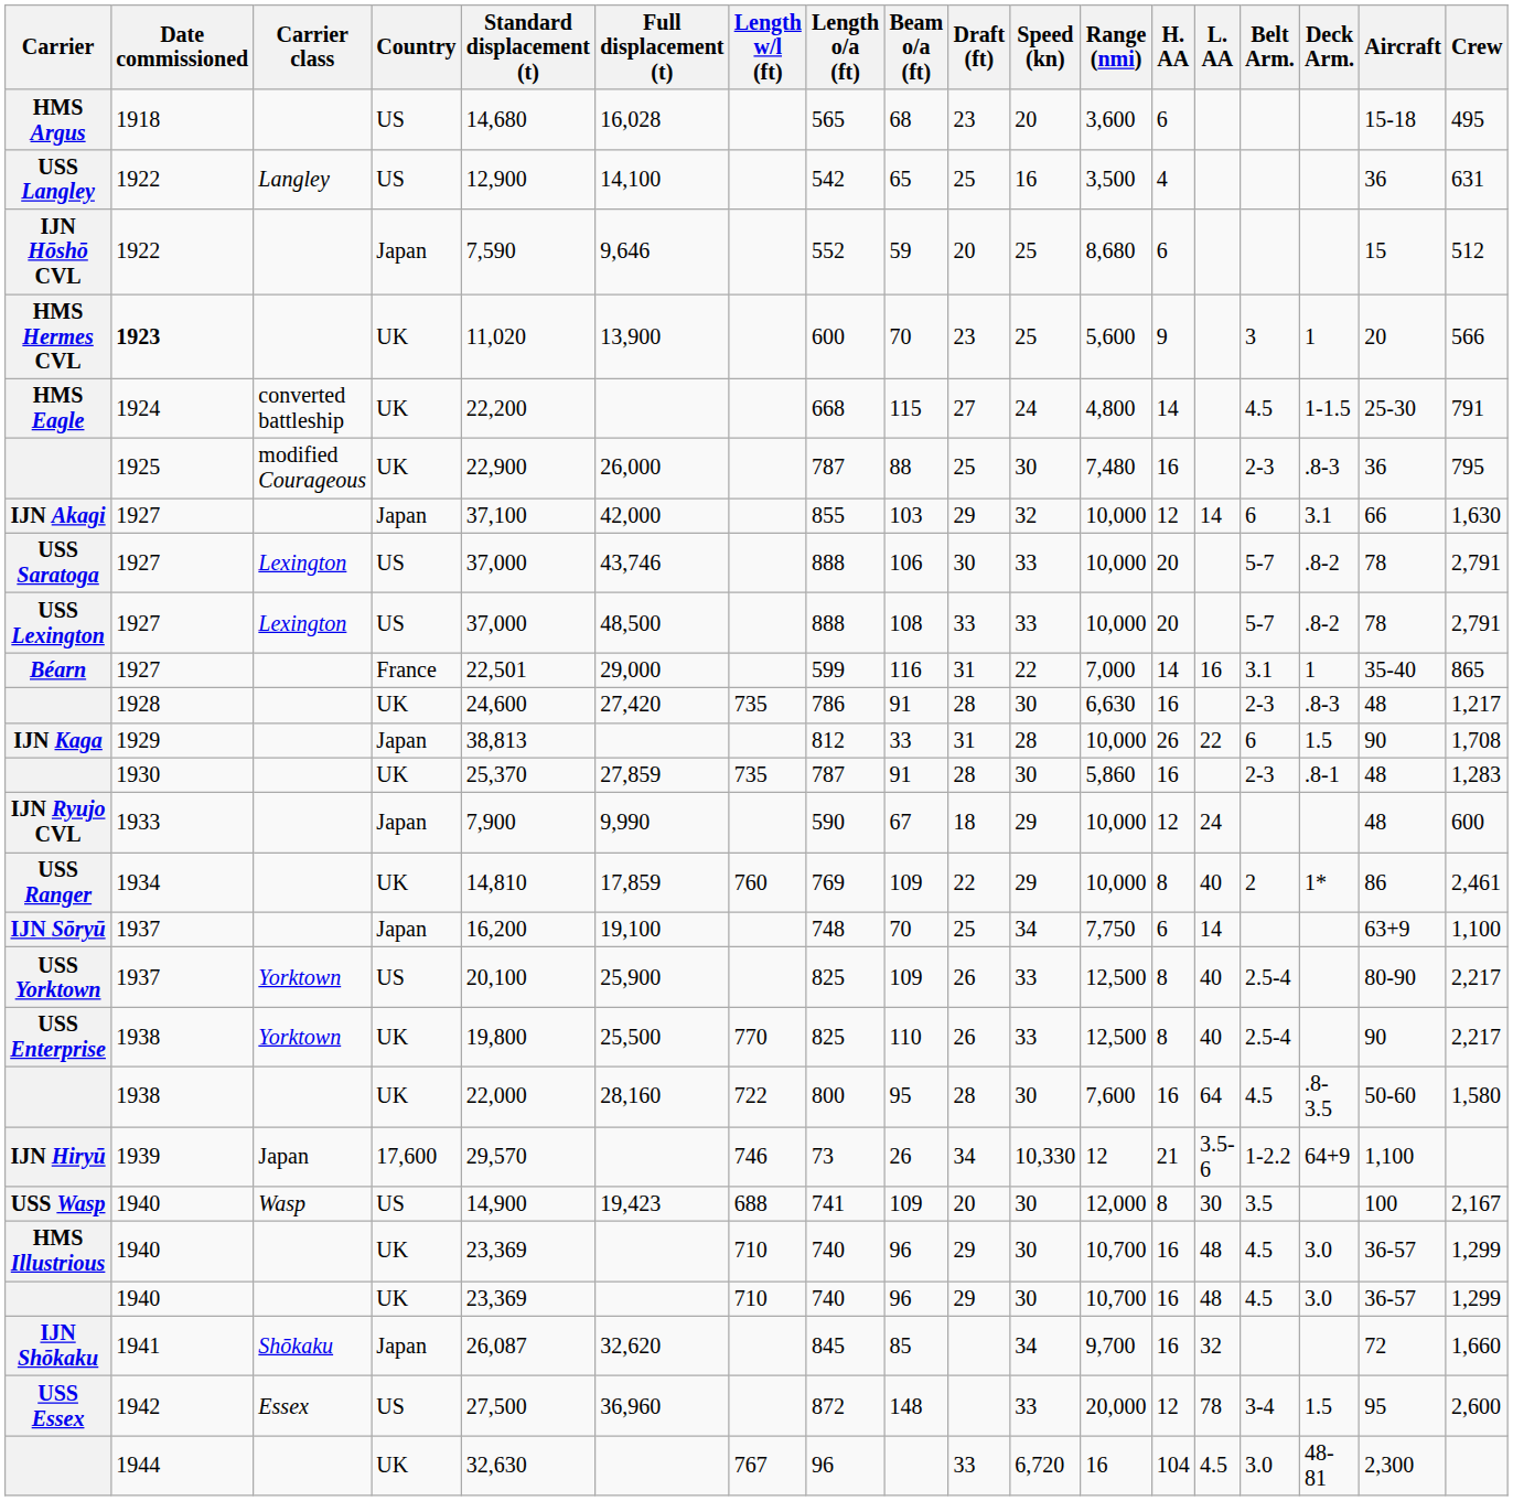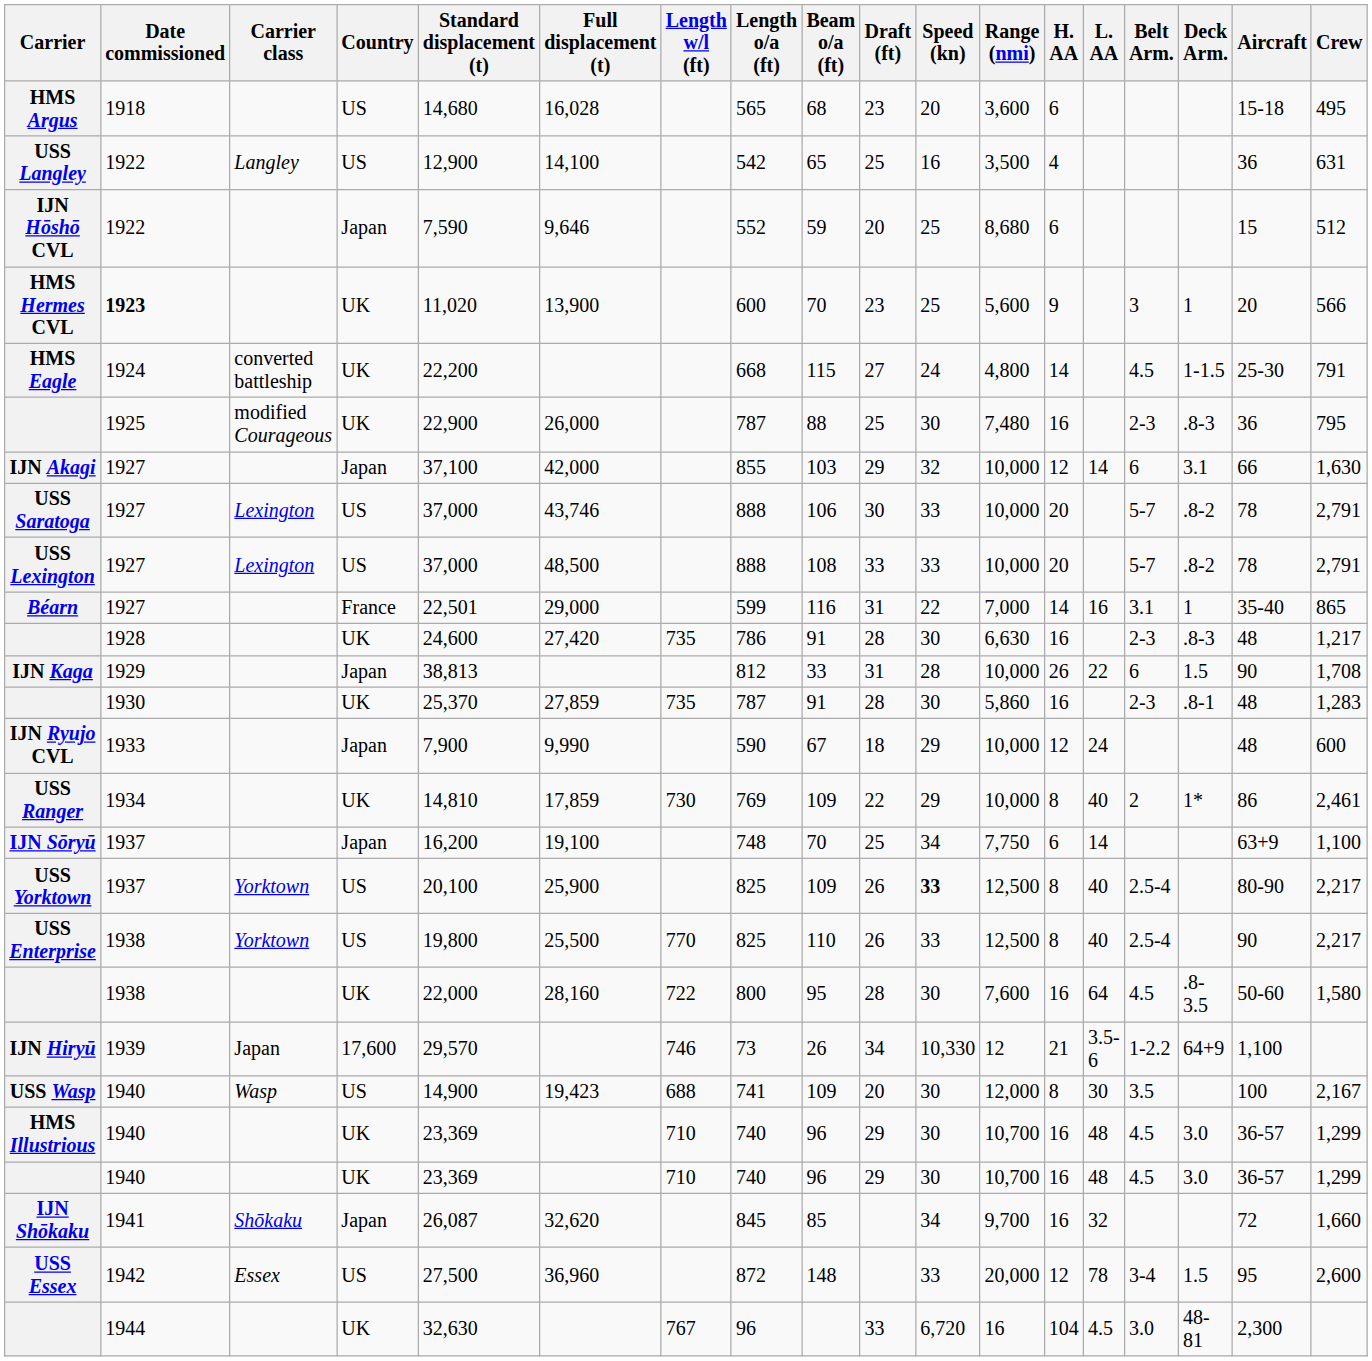 <table class="wikitable sortable">
 <tr>
 <th scope="col" width="15">Carrier</th>
 <th scope="col" width="5">Date commissioned</th>
 <th scope="col" width="5">Carrier class</th>
 <th>Country</th>
 <th scope="col" width="5">Standard displacement (t)</th>
 <th scope="col" width="5">Full displacement (t)</th>
 <th scope="col" width="5"><a href='#'>Length w/l</a><br>(ft)</th>
 <th scope="col" width="5">Length o/a<br>(ft)</th>
 <th scope="col" width="5">Beam o/a<br>(ft)</th>
 <th scope="col" width="5">Draft<br>(ft)</th>
 <th scope="col" width="5">Speed (kn)</th>
 <th scope="col" width="5">Range (<a href='#'>nmi</a>)</th>
 <th scope="col" width="5">H. AA</th>
 <th scope="col" width="5">L. AA</th>
 <th scope="col" width="5">Belt Arm.</th>
 <th scope="col" width="5">Deck Arm.</th>
 <th scope="col" width="5">Aircraft</th>
 <th scope="col" width="5">Crew</th>
 </tr>
 <tr>
 <th>HMS <em><a href='#'>Argus</a></em></th>
 <td>1918</td>
 <td></td>
 <td>US</td>
 <td>14,680</td>
 <td>16,028</td>
 <td></td>
 <td>565</td>
 <td>68</td>
 <td>23</td>
 <td>20</td>
 <td>3,600</td>
 <td>6</td>
 <td></td>
 <td></td>
 <td></td>
 <td>15-18</td>
 <td>495</td>
 </tr>
 <tr>
 <th>USS <em><a href='#'>Langley</a></em></th>
 <td>1922</td>
 <td><em>Langley</em></td>
 <td>US</td>
 <td>12,900</td>
 <td>14,100</td>
 <td></td>
 <td>542</td>
 <td>65</td>
 <td>25</td>
 <td>16</td>
 <td>3,500</td>
 <td>4</td>
 <td></td>
 <td></td>
 <td></td>
 <td>36</td>
 <td>631</td>
 </tr>
 <tr>
 <th>IJN <em><a href='#'>Hōshō</a></em> CVL</th>
 <td>1922</td>
 <td></td>
 <td>Japan</td>
 <td>7,590</td>
 <td>9,646</td>
 <td></td>
 <td>552</td>
 <td>59</td>
 <td>20</td>
 <td>25</td>
 <td>8,680</td>
 <td>6</td>
 <td></td>
 <td></td>
 <td></td>
 <td>15</td>
 <td>512</td>
 </tr>
 <tr>
 <th>HMS <em><a href='#'>Hermes</a></em> CVL</th>
 <td><strong>1923</strong></td>
 <td></td>
 <td>UK</td>
 <td>11,020</td>
 <td>13,900</td>
 <td></td>
 <td>600</td>
 <td>70</td>
 <td>23</td>
 <td>25</td>
 <td>5,600</td>
 <td>9</td>
 <td></td>
 <td>3</td>
 <td>1</td>
 <td>20</td>
 <td>566</td>
 </tr>
 <tr>
 <th>HMS <em><a href='#'>Eagle</a></em></th>
 <td>1924</td>
 <td>converted battleship</td>
 <td>UK</td>
 <td>22,200</td>
 <td></td>
 <td></td>
 <td>668</td>
 <td>115</td>
 <td>27</td>
 <td>24</td>
 <td>4,800</td>
 <td>14</td>
 <td></td>
 <td>4.5</td>
 <td>1-1.5</td>
 <td>25-30</td>
 <td>791</td>
 </tr>
 <tr>
 <th></th>
 <td>1925</td>
 <td>modified <em>Courageous</em></td>
 <td>UK</td>
 <td>22,900</td>
 <td>26,000</td>
 <td></td>
 <td>787</td>
 <td>88</td>
 <td>25</td>
 <td>30</td>
 <td>7,480</td>
 <td>16</td>
 <td></td>
 <td>2-3</td>
 <td>.8-3</td>
 <td>36</td>
 <td>795</td>
 </tr>
 <tr>
 <th>IJN <em><a href='#'>Akagi</a></em></th>
 <td>1927</td>
 <td></td>
 <td>Japan</td>
 <td>37,100</td>
 <td>42,000</td>
 <td></td>
 <td>855</td>
 <td>103</td>
 <td>29</td>
 <td>32</td>
 <td>10,000</td>
 <td>12</td>
 <td>14</td>
 <td>6</td>
 <td>3.1</td>
 <td>66</td>
 <td>1,630</td>
 </tr>
 <tr>
 <th>USS <em><a href='#'>Saratoga</a></em></th>
 <td>1927</td>
 <td><em><a href='#'>Lexington</a></em></td>
 <td>US</td>
 <td>37,000</td>
 <td>43,746</td>
 <td></td>
 <td>888</td>
 <td>106</td>
 <td>30</td>
 <td>33</td>
 <td>10,000</td>
 <td>20</td>
 <td></td>
 <td>5-7</td>
 <td>.8-2</td>
 <td>78</td>
 <td>2,791</td>
 </tr>
 <tr>
 <th>USS <em><a href='#'>Lexington</a></em></th>
 <td>1927</td>
 <td><em><a href='#'>Lexington</a></em></td>
 <td>US</td>
 <td>37,000</td>
 <td>48,500</td>
 <td></td>
 <td>888</td>
 <td>108</td>
 <td>33</td>
 <td>33</td>
 <td>10,000</td>
 <td>20</td>
 <td></td>
 <td>5-7</td>
 <td>.8-2</td>
 <td>78</td>
 <td>2,791</td>
 </tr>
 <tr>
 <th><em><a href='#'>Béarn</a></em></th>
 <td>1927</td>
 <td></td>
 <td>France</td>
 <td>22,501</td>
 <td>29,000</td>
 <td></td>
 <td>599</td>
 <td>116</td>
 <td>31</td>
 <td>22</td>
 <td>7,000</td>
 <td>14</td>
 <td>16</td>
 <td>3.1</td>
 <td>1</td>
 <td>35-40</td>
 <td>865</td>
 </tr>
 <tr>
 <th></th>
 <td>1928</td>
 <td></td>
 <td>UK</td>
 <td>24,600</td>
 <td>27,420</td>
 <td>735</td>
 <td>786</td>
 <td>91</td>
 <td>28</td>
 <td>30</td>
 <td>6,630</td>
 <td>16</td>
 <td></td>
 <td>2-3</td>
 <td>.8-3</td>
 <td>48</td>
 <td>1,217</td>
 </tr>
 <tr>
 <th>IJN <em><a href='#'>Kaga</a></em></th>
 <td>1929</td>
 <td></td>
 <td>Japan</td>
 <td>38,813</td>
 <td></td>
 <td></td>
 <td>812</td>
 <td>33</td>
 <td>31</td>
 <td>28</td>
 <td>10,000</td>
 <td>26</td>
 <td>22</td>
 <td>6</td>
 <td>1.5</td>
 <td>90</td>
 <td>1,708</td>
 </tr>
 <tr>
 <th></th>
 <td>1930</td>
 <td></td>
 <td>UK</td>
 <td>25,370</td>
 <td>27,859</td>
 <td>735</td>
 <td>787</td>
 <td>91</td>
 <td>28</td>
 <td>30</td>
 <td>5,860</td>
 <td>16</td>
 <td></td>
 <td>2-3</td>
 <td>.8-1</td>
 <td>48</td>
 <td>1,283</td>
 </tr>
 <tr>
 <th>IJN <em><a href='#'>Ryujo</a></em> CVL</th>
 <td>1933</td>
 <td></td>
 <td>Japan</td>
 <td>7,900</td>
 <td>9,990</td>
 <td></td>
 <td>590</td>
 <td>67</td>
 <td>18</td>
 <td>29</td>
 <td>10,000</td>
 <td>12</td>
 <td>24</td>
 <td></td>
 <td></td>
 <td>48</td>
 <td>600</td>
 </tr>
 <tr>
 <th>USS <em><a href='#'>Ranger</a></em></th>
 <td>1934</td>
 <td></td>
 <td>UK</td>
 <td>14,810</td>
 <td>17,859</td>
-<td>760</td>
+<td>730</td>
 <td>769</td>
 <td>109</td>
 <td>22</td>
 <td>29</td>
 <td>10,000</td>
 <td>8</td>
 <td>40</td>
 <td>2</td>
 <td>1*</td>
 <td>86</td>
 <td>2,461</td>
 </tr>
 <tr>
 <th><a href='#'>IJN <em>Sōryū</em></a></th>
 <td>1937</td>
 <td></td>
 <td>Japan</td>
 <td>16,200</td>
 <td>19,100</td>
 <td></td>
 <td>748</td>
 <td>70</td>
 <td>25</td>
 <td>34</td>
 <td>7,750</td>
 <td>6</td>
 <td>14</td>
 <td></td>
 <td></td>
 <td>63+9</td>
 <td>1,100</td>
 </tr>
 <tr>
 <th>USS <em><a href='#'>Yorktown</a></em></th>
 <td>1937</td>
 <td><em><a href='#'>Yorktown</a></em></td>
 <td>US</td>
 <td>20,100</td>
 <td>25,900</td>
 <td></td>
 <td>825</td>
 <td>109</td>
 <td>26</td>
-<td>33</td>
+<td><strong>33</strong></td>
 <td>12,500</td>
 <td>8</td>
 <td>40</td>
 <td>2.5-4</td>
 <td></td>
 <td>80-90</td>
 <td>2,217</td>
 </tr>
 <tr>
 <th>USS <em><a href='#'>Enterprise</a></em></th>
 <td>1938</td>
 <td><em><a href='#'>Yorktown</a></em></td>
-<td>UK</td>
+<td>US</td>
 <td>19,800</td>
 <td>25,500</td>
 <td>770</td>
 <td>825</td>
 <td>110</td>
 <td>26</td>
 <td>33</td>
 <td>12,500</td>
 <td>8</td>
 <td>40</td>
 <td>2.5-4</td>
 <td></td>
 <td>90</td>
 <td>2,217</td>
 </tr>
 <tr>
 <th></th>
 <td>1938</td>
 <td></td>
 <td>UK</td>
 <td>22,000</td>
 <td>28,160</td>
 <td>722</td>
 <td>800</td>
 <td>95</td>
 <td>28</td>
 <td>30</td>
 <td>7,600</td>
 <td>16</td>
 <td>64</td>
 <td>4.5</td>
 <td>.8-3.5</td>
 <td>50-60</td>
 <td>1,580</td>
 </tr>
 <tr>
 <th>IJN <em><a href='#'>Hiryū</a></em></th>
 <td>1939</td>
 <td>Japan</td>
 <td>17,600</td>
 <td>29,570</td>
 <td></td>
 <td>746</td>
 <td>73</td>
 <td>26</td>
 <td>34</td>
 <td>10,330</td>
 <td>12</td>
 <td>21</td>
 <td>3.5-6</td>
 <td>1-2.2</td>
 <td>64+9</td>
 <td>1,100</td>
 </tr>
 <tr>
 <th>USS <em><a href='#'>Wasp</a></em></th>
 <td>1940</td>
 <td><em>Wasp</em></td>
 <td>US</td>
 <td>14,900</td>
 <td>19,423</td>
 <td>688</td>
 <td>741</td>
 <td>109</td>
 <td>20</td>
 <td>30</td>
 <td>12,000</td>
 <td>8</td>
 <td>30</td>
 <td>3.5</td>
 <td></td>
 <td>100</td>
 <td>2,167</td>
 </tr>
 <tr>
 <th>HMS <em><a href='#'>Illustrious</a></em></th>
 <td>1940</td>
 <td></td>
 <td>UK</td>
 <td>23,369</td>
 <td></td>
 <td>710</td>
 <td>740</td>
 <td>96</td>
 <td>29</td>
 <td>30</td>
 <td>10,700</td>
 <td>16</td>
 <td>48</td>
 <td>4.5</td>
 <td>3.0</td>
 <td>36-57</td>
 <td>1,299</td>
 </tr>
 <tr>
 <th></th>
 <td>1940</td>
 <td></td>
 <td>UK</td>
 <td>23,369</td>
 <td></td>
 <td>710</td>
 <td>740</td>
 <td>96</td>
 <td>29</td>
 <td>30</td>
 <td>10,700</td>
 <td>16</td>
 <td>48</td>
 <td>4.5</td>
 <td>3.0</td>
 <td>36-57</td>
 <td>1,299</td>
 </tr>
 <tr>
 <th><a href='#'>IJN <em>Shōkaku</em></a></th>
 <td>1941</td>
 <td><em><a href='#'>Shōkaku</a></em></td>
 <td>Japan</td>
 <td>26,087</td>
 <td>32,620</td>
 <td></td>
 <td>845</td>
 <td>85</td>
 <td></td>
 <td>34</td>
 <td>9,700</td>
 <td>16</td>
 <td>32</td>
 <td></td>
 <td></td>
 <td>72</td>
 <td>1,660</td>
 </tr>
 <tr>
 <th><a href='#'>USS <em>Essex</em></a></th>
 <td>1942</td>
 <td><em>Essex</em></td>
 <td>US</td>
 <td>27,500</td>
 <td>36,960</td>
 <td></td>
 <td>872</td>
 <td>148</td>
 <td></td>
 <td>33</td>
 <td>20,000</td>
 <td>12</td>
 <td>78</td>
 <td>3-4</td>
 <td>1.5</td>
 <td>95</td>
 <td>2,600</td>
 </tr>
 <tr>
 <th></th>
 <td>1944</td>
 <td></td>
 <td>UK</td>
 <td>32,630</td>
 <td></td>
 <td>767</td>
 <td>96</td>
 <td></td>
 <td>33</td>
 <td>6,720</td>
 <td>16</td>
 <td>104</td>
 <td>4.5</td>
 <td>3.0</td>
 <td>48-81</td>
 <td>2,300</td>
 </tr>
 </table>
